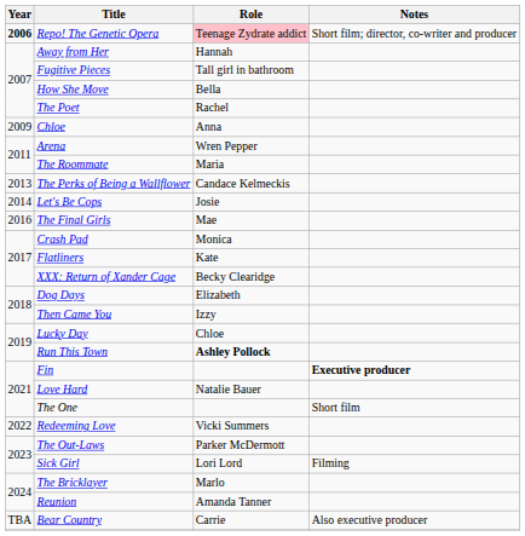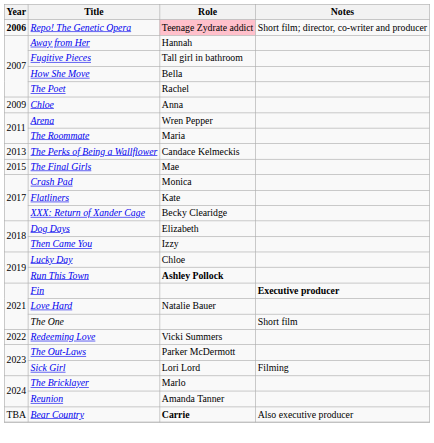 <table class="wikitable sortable">
 <tr>
 <th>Year</th>
 <th>Title</th>
 <th>Role</th>
 <th class="unsortable">Notes</th>
 </tr>
 <tr>
 <td><strong>2006</strong></td>
 <td><em><a href='#'>Repo! The Genetic Opera</a></em></td>
 <td style="background: pink;">Teenage Zydrate addict</td>
 <td>Short film; director, co-writer and producer</td>
 </tr>
 <tr>
 <td rowspan="4">2007</td>
 <td><em><a href='#'>Away from Her</a></em></td>
 <td>Hannah</td>
 <td></td>
 </tr>
 <tr>
 <td><em><a href='#'>Fugitive Pieces</a></em></td>
 <td>Tall girl in bathroom</td>
 <td></td>
 </tr>
 <tr>
 <td><em><a href='#'>How She Move</a></em></td>
 <td>Bella</td>
 <td></td>
 </tr>
 <tr>
 <td data-sort-value="Poet, The"><em><a href='#'>The Poet</a></em></td>
 <td>Rachel</td>
 <td></td>
 </tr>
 <tr>
 <td>2009</td>
 <td><em><a href='#'>Chloe</a></em></td>
 <td>Anna</td>
 <td></td>
 </tr>
 <tr>
 <td rowspan="2">2011</td>
 <td><em><a href='#'>Arena</a></em></td>
 <td>Wren Pepper</td>
 <td></td>
 </tr>
 <tr>
 <td data-sort-value="Roommate, The"><em><a href='#'>The Roommate</a></em></td>
 <td>Maria</td>
 <td></td>
 </tr>
 <tr>
 <td>2013</td>
 <td data-sort-value="Perks of Being a Wallflower, The"><em><a href='#'>The Perks of Being a Wallflower</a></em></td>
 <td>Candace Kelmeckis</td>
 <td></td>
 </tr>
 <tr>
-<td>2014</td>
-<td><em><a href='#'>Let's Be Cops</a></em></td>
-<td>Josie</td>
-<td></td>
-</tr>
-<tr>
-<td>2016</td>
+<td>2015</td>
 <td data-sort-value="Final Girls, The"><em><a href='#'>The Final Girls</a></em></td>
 <td>Mae</td>
 <td></td>
 </tr>
 <tr>
 <td rowspan="3">2017</td>
 <td><em><a href='#'>Crash Pad</a></em></td>
 <td>Monica</td>
 <td></td>
 </tr>
 <tr>
 <td><em><a href='#'>Flatliners</a></em></td>
 <td>Kate</td>
 <td></td>
 </tr>
 <tr>
 <td><em><a href='#'>XXX: Return of Xander Cage</a></em></td>
 <td>Becky Clearidge</td>
 <td></td>
 </tr>
 <tr>
 <td rowspan="2">2018</td>
 <td><em><a href='#'>Dog Days</a></em></td>
 <td>Elizabeth</td>
 <td></td>
 </tr>
 <tr>
 <td><em><a href='#'>Then Came You</a></em></td>
 <td>Izzy</td>
 <td></td>
 </tr>
 <tr>
 <td rowspan="2">2019</td>
 <td><em><a href='#'>Lucky Day</a></em></td>
 <td>Chloe</td>
 <td></td>
 </tr>
 <tr>
 <td><em><a href='#'>Run This Town</a></em></td>
 <td><strong>Ashley Pollock</strong></td>
 <td></td>
 </tr>
 <tr>
 <td rowspan="3">2021</td>
 <td><em><a href='#'>Fin</a></em></td>
 <td></td>
 <td><strong>Executive producer</strong></td>
 </tr>
 <tr>
 <td><em><a href='#'>Love Hard</a></em></td>
 <td>Natalie Bauer</td>
 <td></td>
 </tr>
 <tr>
 <td data-sort-value="One, The"><em>The One</em></td>
 <td></td>
 <td>Short film</td>
 </tr>
 <tr>
 <td>2022</td>
 <td><em><a href='#'>Redeeming Love</a></em></td>
 <td>Vicki Summers</td>
 <td></td>
 </tr>
 <tr>
 <td rowspan="2">2023</td>
 <td data-sort-value="Out-Laws, The"><em><a href='#'>The Out-Laws</a></em></td>
 <td>Parker McDermott</td>
 <td></td>
 </tr>
 <tr>
 <td><em><a href='#'>Sick Girl</a></em></td>
 <td>Lori Lord</td>
 <td>Filming</td>
 </tr>
 <tr>
 <td rowspan="2">2024</td>
 <td data-sort-value="Bricklayer, The"><em><a href='#'>The Bricklayer</a></em></td>
 <td>Marlo</td>
 <td></td>
 </tr>
 <tr>
 <td><em><a href='#'>Reunion</a></em></td>
 <td>Amanda Tanner</td>
 <td></td>
 </tr>
 <tr>
 <td>TBA</td>
 <td><em><a href='#'>Bear Country</a></em></td>
-<td>Carrie</td>
+<td><strong>Carrie</strong></td>
 <td>Also executive producer</td>
 </tr>
 <tr>
 </tr>
 </table>
